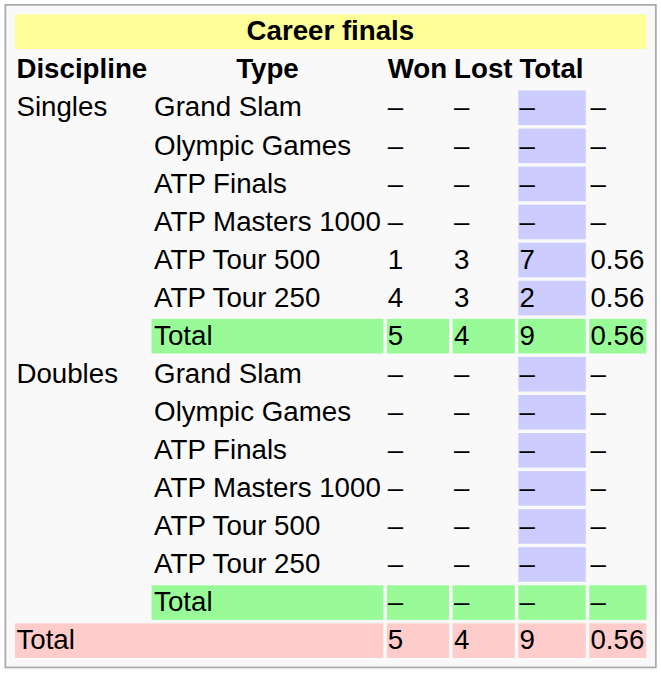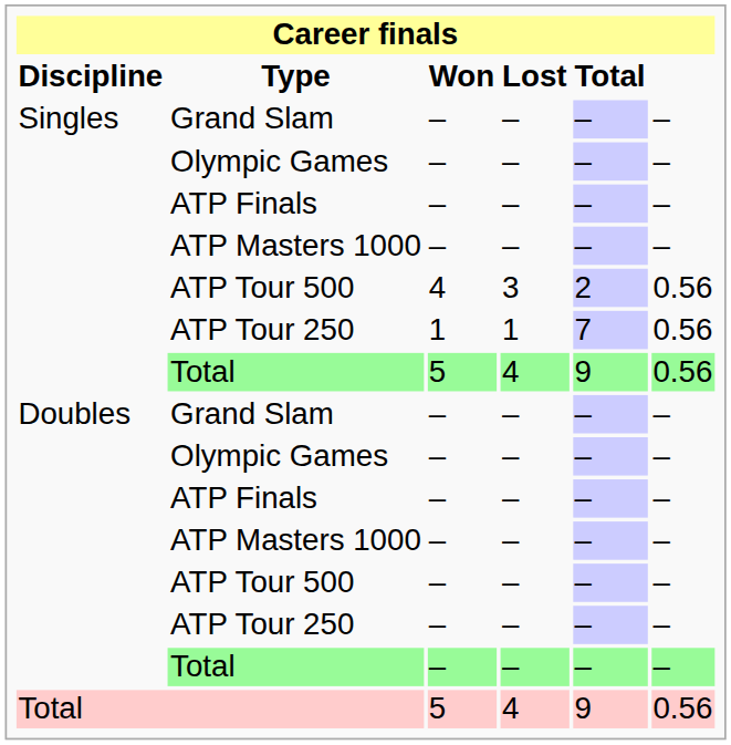 <table class="infobox vcard vevent nowrap">
 <tr bgcolor=FFFF99>
 <th colspan="6">Career finals</th>
 </tr>
 <tr>
 <th>Discipline</th>
 <th>Type</th>
 <th>Won</th>
 <th>Lost</th>
 <th>Total</th>
 <th></th>
 </tr>
 <tr>
 <td rowspan="7">Singles</td>
 <td>Grand Slam</td>
 <td>–</td>
 <td>–</td>
 <td bgcolor="CCCCFF">–</td>
 <td>–</td>
 </tr>
 <tr>
 <td>Olympic Games</td>
 <td>–</td>
 <td>–</td>
 <td bgcolor="CCCCFF">–</td>
 <td>–</td>
 </tr>
 <tr>
 <td>ATP Finals</td>
 <td>–</td>
 <td>–</td>
 <td bgcolor="CCCCFF">–</td>
 <td>–</td>
 </tr>
 <tr>
 <td>ATP Masters 1000</td>
 <td>–</td>
 <td>–</td>
 <td bgcolor="CCCCFF">–</td>
 <td>–</td>
 </tr>
 <tr>
 <td>ATP Tour 500</td>
-<td>1</td>
+<td>4</td>
 <td>3</td>
-<td bgcolor="CCCCFF">7</td>
+<td bgcolor="CCCCFF">2</td>
 <td>0.56</td>
 </tr>
 <tr>
 <td>ATP Tour 250</td>
-<td>4</td>
-<td>3</td>
-<td bgcolor="CCCCFF">2</td>
+<td>1</td>
+<td>1</td>
+<td bgcolor="CCCCFF">7</td>
 <td>0.56</td>
 </tr>
 <tr bgcolor="98fb98">
 <td>Total</td>
 <td>5</td>
 <td>4</td>
 <td>9</td>
 <td>0.56</td>
 </tr>
 <tr>
 <td rowspan="7">Doubles</td>
 <td>Grand Slam</td>
 <td>–</td>
 <td>–</td>
 <td bgcolor="CCCCFF">–</td>
 <td>–</td>
 </tr>
 <tr>
 <td>Olympic Games</td>
 <td>–</td>
 <td>–</td>
 <td bgcolor="CCCCFF">–</td>
 <td>–</td>
 </tr>
 <tr>
 <td>ATP Finals</td>
 <td>–</td>
 <td>–</td>
 <td bgcolor="CCCCFF">–</td>
 <td>–</td>
 </tr>
 <tr>
 <td>ATP Masters 1000</td>
 <td>–</td>
 <td>–</td>
 <td bgcolor="CCCCFF">–</td>
 <td>–</td>
 </tr>
 <tr>
 <td>ATP Tour 500</td>
 <td>–</td>
 <td>–</td>
 <td bgcolor="CCCCFF">–</td>
 <td>–</td>
 </tr>
 <tr>
 <td>ATP Tour 250</td>
 <td>–</td>
 <td>–</td>
 <td bgcolor="CCCCFF">–</td>
 <td>–</td>
 </tr>
 <tr bgcolor="98fb98">
 <td>Total</td>
 <td>–</td>
 <td>–</td>
 <td>–</td>
 <td>–</td>
 </tr>
 <tr bgcolor="FFCCCC">
 <td colspan="2">Total</td>
 <td>5</td>
 <td>4</td>
 <td>9</td>
 <td>0.56</td>
 </tr>
 </table>
